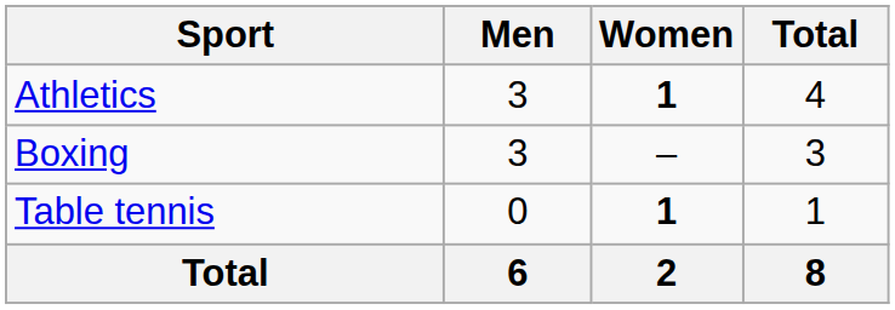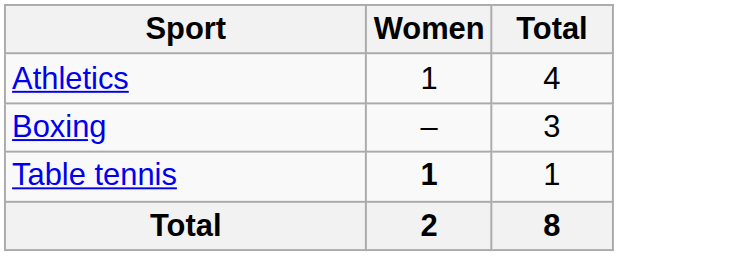 <table class="wikitable sortable" style="text-align:center;">
 <tr>
 <th width=180>Sport</th>
-<th width=55>Men</th>
 <th width=55>Women</th>
 <th width=55>Total</th>
 </tr>
 <tr>
 <td align=left><a href='#'>Athletics</a></td>
-<td>3</td>
-<td><strong>1</strong></td>
+<td>1</td>
 <td>4</td>
 </tr>
 <tr>
 <td align=left><a href='#'>Boxing</a></td>
-<td>3</td>
 <td>–</td>
 <td>3</td>
 </tr>
 <tr>
 <td align=left><a href='#'>Table tennis</a></td>
-<td>0</td>
 <td><strong>1</strong></td>
 <td>1</td>
 </tr>
 <tr>
 <th>Total</th>
-<th>6</th>
 <th>2</th>
 <th>8</th>
 </tr>
 </table>
